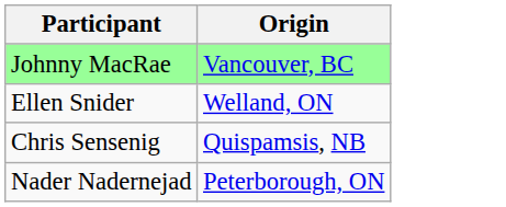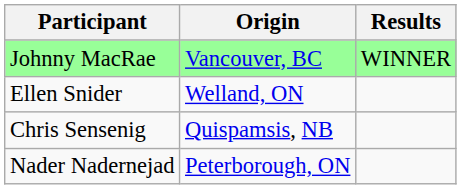 <table class="wikitable">
 <tr>
 <th>Participant</th>
 <th>Origin</th>
+<th>Results</th>
 </tr>
 <tr>
 <td style="background: #98FF98">Johnny MacRae</td>
 <td style="background: #98FF98"><a href='#'>Vancouver, BC</a></td>
+<td style="background: #98FF98">WINNER</td>
 </tr>
 <tr>
 <td>Ellen Snider</td>
 <td><a href='#'>Welland, ON</a></td>
+<td></td>
 </tr>
 <tr>
 <td>Chris Sensenig</td>
 <td><a href='#'>Quispamsis</a>, <a href='#'>NB</a></td>
+<td></td>
 </tr>
 <tr>
 <td>Nader Nadernejad</td>
 <td><a href='#'>Peterborough, ON</a></td>
+<td></td>
 </tr>
 </table>
